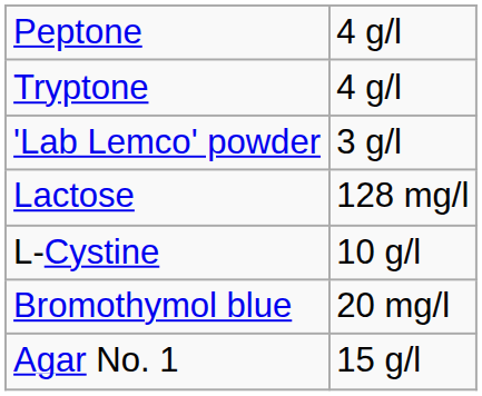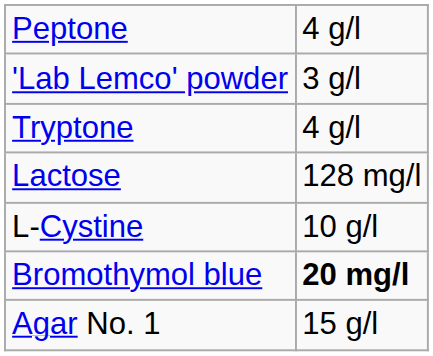 <table class="wikitable">
 <tr>
 <td><a href='#'>Peptone</a></td>
 <td>4 g/l</td>
 </tr>
 <tr>
+<td><a href='#'>'Lab Lemco' powder</a></td>
+<td>3 g/l</td>
+</tr>
+<tr>
 <td><a href='#'>Tryptone</a></td>
 <td>4 g/l</td>
-</tr>
-<tr>
-<td><a href='#'>'Lab Lemco' powder</a></td>
-<td>3 g/l</td>
 </tr>
 <tr>
 <td><a href='#'>Lactose</a></td>
 <td>128 mg/l</td>
 </tr>
 <tr>
 <td>L-<a href='#'>Cystine</a></td>
 <td>10 g/l</td>
 </tr>
 <tr>
 <td><a href='#'>Bromothymol blue</a></td>
-<td>20 mg/l</td>
+<td><strong>20 mg/l</strong></td>
 </tr>
 <tr>
 <td><a href='#'>Agar</a> No. 1</td>
 <td>15 g/l</td>
 </tr>
 </table>
